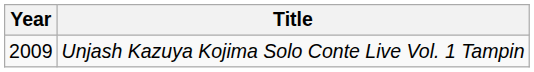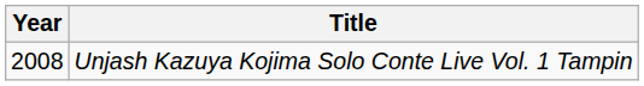 <table class="wikitable">
 <tr>
 <th>Year</th>
 <th>Title</th>
 </tr>
 <tr>
-<td>2009</td>
+<td>2008</td>
 <td><em>Unjash Kazuya Kojima Solo Conte Live Vol. 1 Tampin</em></td>
 </tr>
 </table>
